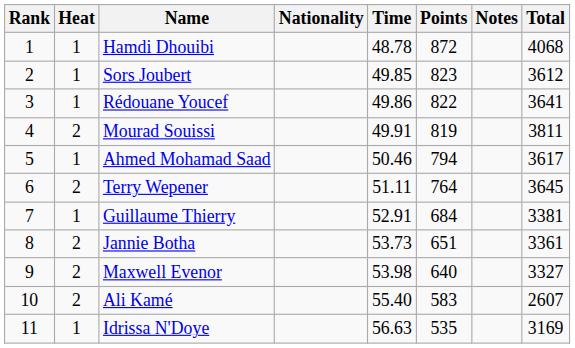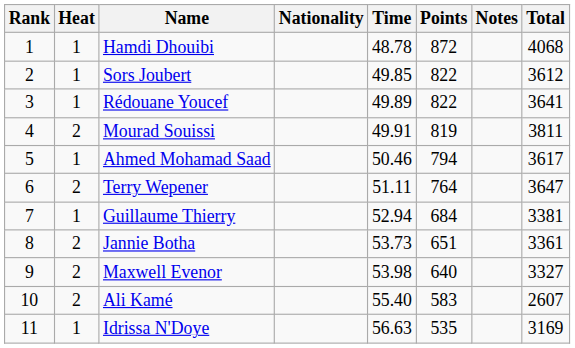 <table class="wikitable sortable" style="text-align:center">
 <tr>
 <th>Rank</th>
 <th>Heat</th>
 <th>Name</th>
 <th>Nationality</th>
 <th>Time</th>
 <th>Points</th>
 <th>Notes</th>
 <th>Total</th>
 </tr>
 <tr>
 <td>1</td>
 <td>1</td>
 <td align="left"><a href='#'>Hamdi Dhouibi</a></td>
 <td align=left></td>
 <td>48.78</td>
 <td>872</td>
 <td></td>
 <td>4068</td>
 </tr>
 <tr>
 <td>2</td>
 <td>1</td>
 <td align="left"><a href='#'>Sors Joubert</a></td>
 <td align=left></td>
 <td>49.85</td>
-<td>823</td>
+<td>822</td>
 <td></td>
 <td>3612</td>
 </tr>
 <tr>
 <td>3</td>
 <td>1</td>
 <td align="left"><a href='#'>Rédouane Youcef</a></td>
 <td align=left></td>
-<td>49.86</td>
+<td>49.89</td>
 <td>822</td>
 <td></td>
 <td>3641</td>
 </tr>
 <tr>
 <td>4</td>
 <td>2</td>
 <td align="left"><a href='#'>Mourad Souissi</a></td>
 <td align=left></td>
 <td>49.91</td>
 <td>819</td>
 <td></td>
 <td>3811</td>
 </tr>
 <tr>
 <td>5</td>
 <td>1</td>
 <td align="left"><a href='#'>Ahmed Mohamad Saad</a></td>
 <td align=left></td>
 <td>50.46</td>
 <td>794</td>
 <td></td>
 <td>3617</td>
 </tr>
 <tr>
 <td>6</td>
 <td>2</td>
 <td align="left"><a href='#'>Terry Wepener</a></td>
 <td align=left></td>
 <td>51.11</td>
 <td>764</td>
 <td></td>
-<td>3645</td>
+<td>3647</td>
 </tr>
 <tr>
 <td>7</td>
 <td>1</td>
 <td align="left"><a href='#'>Guillaume Thierry</a></td>
 <td align=left></td>
-<td>52.91</td>
+<td>52.94</td>
 <td>684</td>
 <td></td>
 <td>3381</td>
 </tr>
 <tr>
 <td>8</td>
 <td>2</td>
 <td align="left"><a href='#'>Jannie Botha</a></td>
 <td align=left></td>
 <td>53.73</td>
 <td>651</td>
 <td></td>
 <td>3361</td>
 </tr>
 <tr>
 <td>9</td>
 <td>2</td>
 <td align="left"><a href='#'>Maxwell Evenor</a></td>
 <td align=left></td>
 <td>53.98</td>
 <td>640</td>
 <td></td>
 <td>3327</td>
 </tr>
 <tr>
 <td>10</td>
 <td>2</td>
 <td align="left"><a href='#'>Ali Kamé</a></td>
 <td align=left></td>
 <td>55.40</td>
 <td>583</td>
 <td></td>
 <td>2607</td>
 </tr>
 <tr>
 <td>11</td>
 <td>1</td>
 <td align="left"><a href='#'>Idrissa N'Doye</a></td>
 <td align=left></td>
 <td>56.63</td>
 <td>535</td>
 <td></td>
 <td>3169</td>
 </tr>
 </table>
